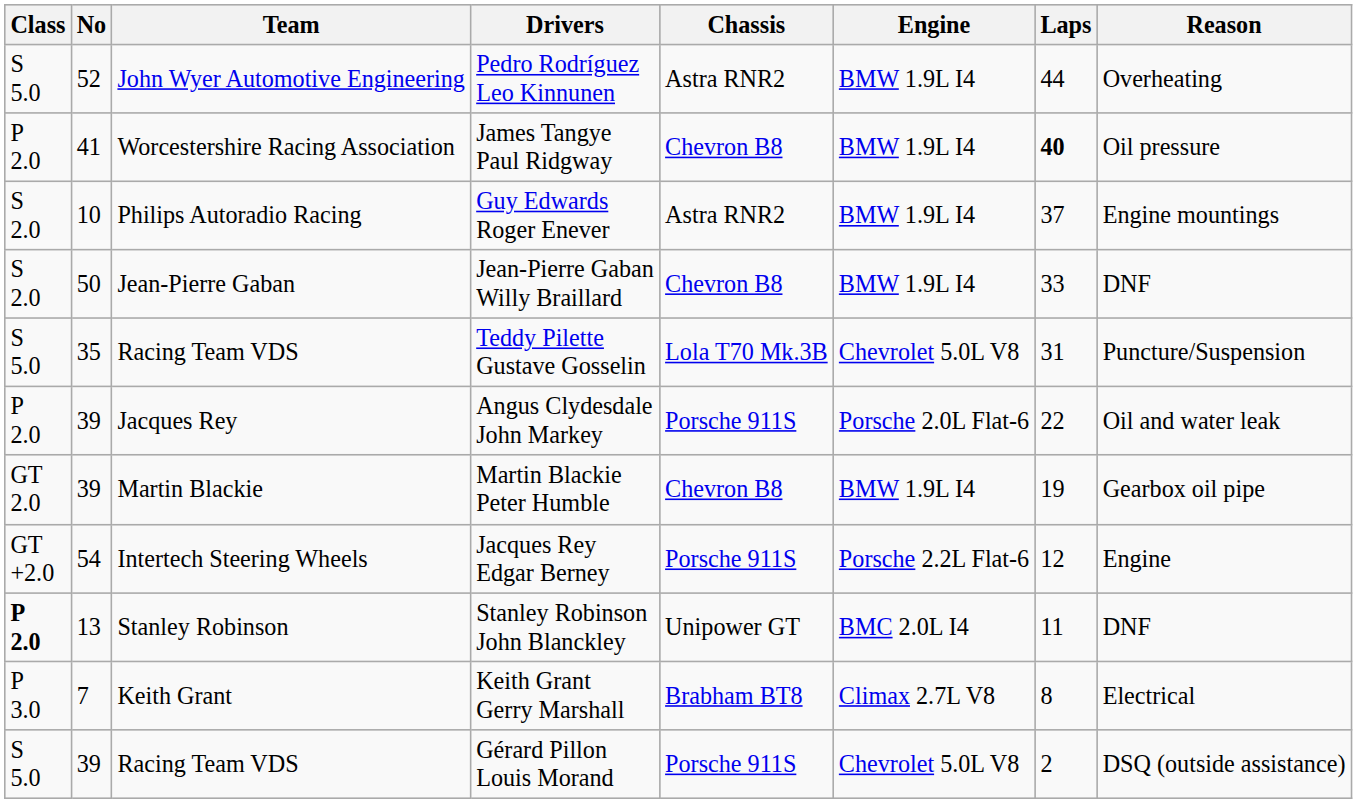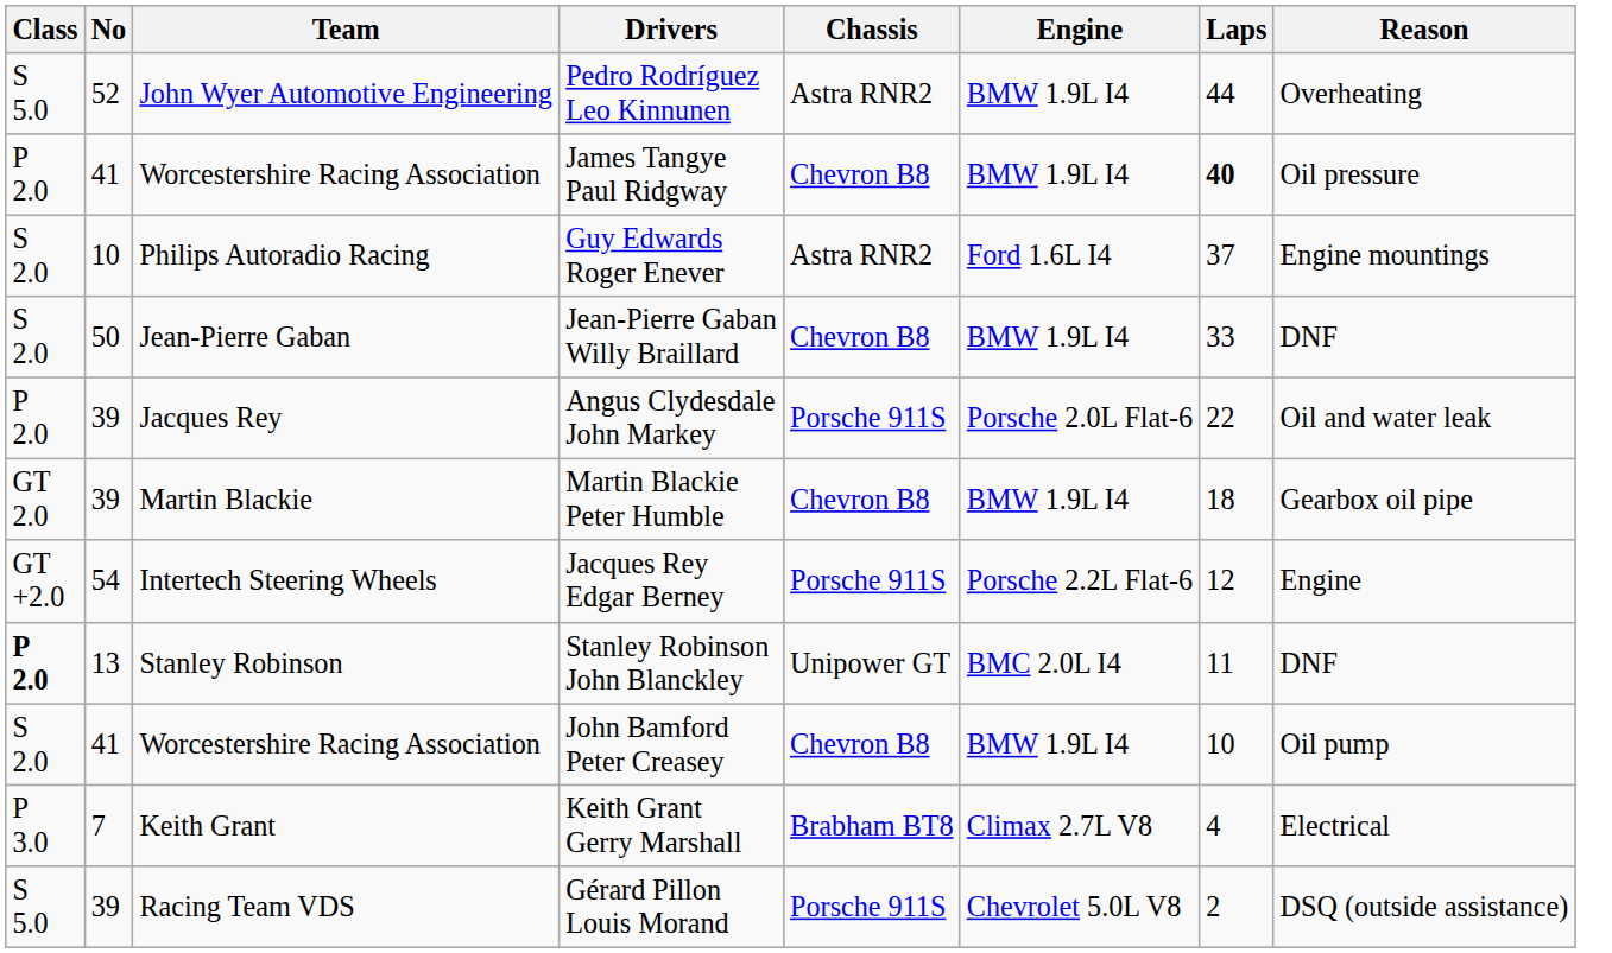 <table class="wikitable" style="font-size: 95%;">
 <tr>
 <th>Class</th>
 <th>No</th>
 <th>Team</th>
 <th>Drivers</th>
 <th>Chassis</th>
 <th>Engine</th>
 <th>Laps</th>
 <th>Reason</th>
 </tr>
 <tr>
 <td>S<br>5.0</td>
 <td>52</td>
 <td> <a href='#'>John Wyer Automotive Engineering</a></td>
 <td> <a href='#'>Pedro Rodríguez</a><br> <a href='#'>Leo Kinnunen</a></td>
 <td>Astra RNR2</td>
 <td><a href='#'>BMW</a> 1.9L I4</td>
 <td>44</td>
 <td>Overheating</td>
 </tr>
 <tr>
 <td>P<br>2.0</td>
 <td>41</td>
 <td> Worcestershire Racing Association</td>
 <td> James Tangye<br> Paul Ridgway</td>
 <td><a href='#'>Chevron B8</a></td>
 <td><a href='#'>BMW</a> 1.9L I4</td>
 <td><strong>40</strong></td>
 <td>Oil pressure</td>
 </tr>
 <tr>
 <td>S<br>2.0</td>
 <td>10</td>
 <td> Philips Autoradio Racing</td>
 <td> <a href='#'>Guy Edwards</a><br> Roger Enever</td>
 <td>Astra RNR2</td>
-<td><a href='#'>BMW</a> 1.9L I4</td>
+<td><a href='#'>Ford</a> 1.6L I4</td>
 <td>37</td>
 <td>Engine mountings</td>
 </tr>
 <tr>
 <td>S<br>2.0</td>
 <td>50</td>
 <td> Jean-Pierre Gaban</td>
 <td> Jean-Pierre Gaban <br> Willy Braillard</td>
 <td><a href='#'>Chevron B8</a></td>
 <td><a href='#'>BMW</a> 1.9L I4</td>
 <td>33</td>
 <td>DNF</td>
-</tr>
-<tr>
-<td>S<br>5.0</td>
-<td>35</td>
-<td> Racing Team VDS</td>
-<td> <a href='#'>Teddy Pilette</a><br> Gustave Gosselin</td>
-<td><a href='#'>Lola T70 Mk.3B</a></td>
-<td><a href='#'>Chevrolet</a> 5.0L V8</td>
-<td>31</td>
-<td>Puncture/Suspension</td>
 </tr>
 <tr>
 <td>P<br>2.0</td>
 <td>39</td>
 <td> Jacques Rey</td>
 <td> Angus Clydesdale<br> John Markey</td>
 <td><a href='#'>Porsche 911S</a></td>
 <td><a href='#'>Porsche</a> 2.0L Flat-6</td>
 <td>22</td>
 <td>Oil and water leak</td>
 </tr>
 <tr>
 <td>GT<br>2.0</td>
 <td>39</td>
 <td> Martin Blackie</td>
 <td> Martin Blackie<br> Peter Humble</td>
 <td><a href='#'>Chevron B8</a></td>
 <td><a href='#'>BMW</a> 1.9L I4</td>
-<td>19</td>
+<td>18</td>
 <td>Gearbox oil pipe</td>
 </tr>
 <tr>
 <td>GT<br>+2.0</td>
 <td>54</td>
 <td> Intertech Steering Wheels</td>
 <td> Jacques Rey<br> Edgar Berney</td>
 <td><a href='#'>Porsche 911S</a></td>
 <td><a href='#'>Porsche</a> 2.2L Flat-6</td>
 <td>12</td>
 <td>Engine</td>
 </tr>
 <tr>
 <td><strong>P<br>2.0</strong></td>
 <td>13</td>
 <td> Stanley Robinson</td>
 <td> Stanley Robinson<br> John Blanckley</td>
 <td>Unipower GT</td>
 <td><a href='#'>BMC</a> 2.0L I4</td>
 <td>11</td>
 <td>DNF</td>
 </tr>
 <tr>
+<td>S<br>2.0</td>
+<td>41</td>
+<td> Worcestershire Racing Association</td>
+<td> John Bamford<br> Peter Creasey</td>
+<td><a href='#'>Chevron B8</a></td>
+<td><a href='#'>BMW</a> 1.9L I4</td>
+<td>10</td>
+<td>Oil pump</td>
+</tr>
+<tr>
 <td>P<br>3.0</td>
 <td>7</td>
 <td> Keith Grant</td>
 <td> Keith Grant<br> Gerry Marshall</td>
 <td><a href='#'>Brabham BT8</a></td>
 <td><a href='#'>Climax</a> 2.7L V8</td>
-<td>8</td>
+<td>4</td>
 <td>Electrical</td>
 </tr>
 <tr>
 <td>S<br>5.0</td>
 <td>39</td>
 <td> Racing Team VDS</td>
 <td> Gérard Pillon<br> Louis Morand</td>
 <td><a href='#'>Porsche 911S</a></td>
 <td><a href='#'>Chevrolet</a> 5.0L V8</td>
 <td>2</td>
 <td>DSQ (outside assistance)</td>
 </tr>
 </table>
